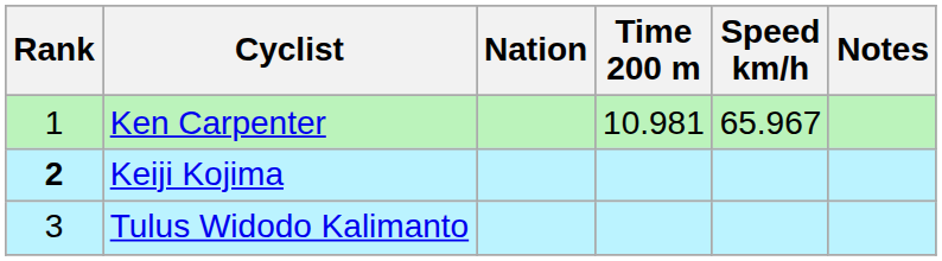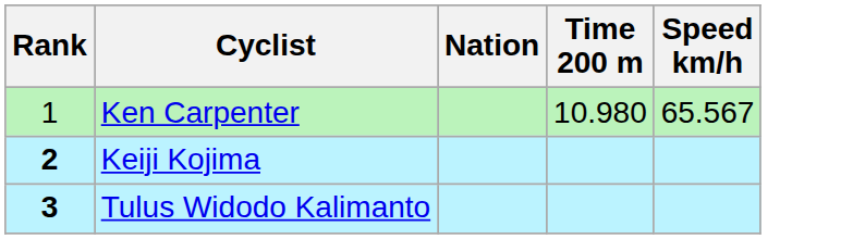 <table class="wikitable sortable" style="text-align:center">
 <tr>
 <th>Rank</th>
 <th>Cyclist</th>
 <th>Nation</th>
 <th>Time<br>200 m</th>
 <th>Speed<br>km/h</th>
-<th>Notes</th>
 </tr>
 <tr bgcolor=bbf3bb>
 <td>1</td>
 <td align=left><a href='#'>Ken Carpenter</a></td>
 <td align=left></td>
-<td>10.981</td>
-<td>65.967</td>
-<td></td>
+<td>10.980</td>
+<td>65.567</td>
 </tr>
 <tr bgcolor=bbf3ff>
 <td><strong>2</strong></td>
 <td align=left><a href='#'>Keiji Kojima</a></td>
 <td align=left></td>
 <td></td>
 <td></td>
-<td></td>
 </tr>
 <tr bgcolor=bbf3ff>
-<td>3</td>
+<td><strong>3</strong></td>
 <td align=left><a href='#'>Tulus Widodo Kalimanto</a></td>
 <td align=left></td>
 <td></td>
 <td></td>
-<td></td>
 </tr>
 </table>
